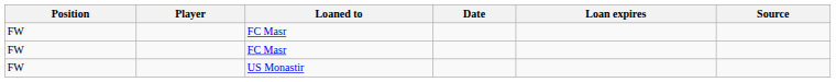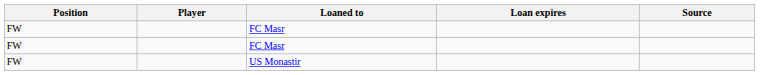 <table class="wikitable sortable" style="width:90%; text-align:center; font-size:95%; text-align:left">
 <tr>
 <th>Position</th>
 <th>Player</th>
 <th>Loaned to</th>
-<th>Date</th>
 <th>Loan expires</th>
 <th>Source</th>
 </tr>
 <tr>
 <td>FW</td>
 <td></td>
 <td> <a href='#'>FC Masr</a></td>
 <td></td>
 <td></td>
-<td></td>
 </tr>
 <tr>
 <td>FW</td>
 <td></td>
 <td> <a href='#'>FC Masr</a></td>
-<td></td>
 <td></td>
 <td></td>
 </tr>
 <tr>
 <td>FW</td>
 <td></td>
 <td> <a href='#'>US Monastir</a></td>
 <td></td>
 <td></td>
-<td></td>
 </tr>
 </table>
